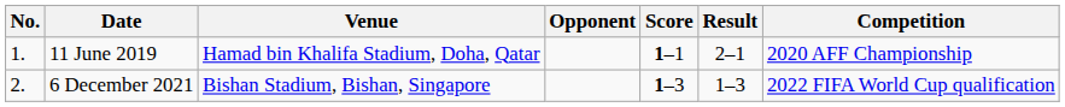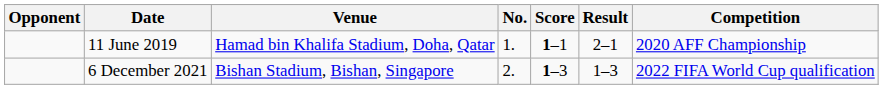 <table class="wikitable" style="font-size:100%;">
 <tr>
-<th>No.</th>
+<th>Opponent</th>
 <th>Date</th>
 <th>Venue</th>
-<th>Opponent</th>
+<th>No.</th>
 <th>Score</th>
 <th>Result</th>
 <th>Competition</th>
 </tr>
 <tr>
-<td>1.</td>
+<td></td>
 <td>11 June 2019</td>
 <td><a href='#'>Hamad bin Khalifa Stadium</a>, <a href='#'>Doha</a>, <a href='#'>Qatar</a></td>
-<td></td>
+<td>1.</td>
 <td align=center><strong>1</strong>–1</td>
 <td align=center>2–1</td>
 <td><a href='#'>2020 AFF Championship</a></td>
 </tr>
 <tr>
-<td>2.</td>
+<td></td>
 <td>6 December 2021</td>
 <td><a href='#'>Bishan Stadium</a>, <a href='#'>Bishan</a>, <a href='#'>Singapore</a></td>
-<td></td>
+<td>2.</td>
 <td align=center><strong>1</strong>–3</td>
 <td align=center>1–3</td>
 <td><a href='#'>2022 FIFA World Cup qualification</a></td>
 </tr>
 </table>
